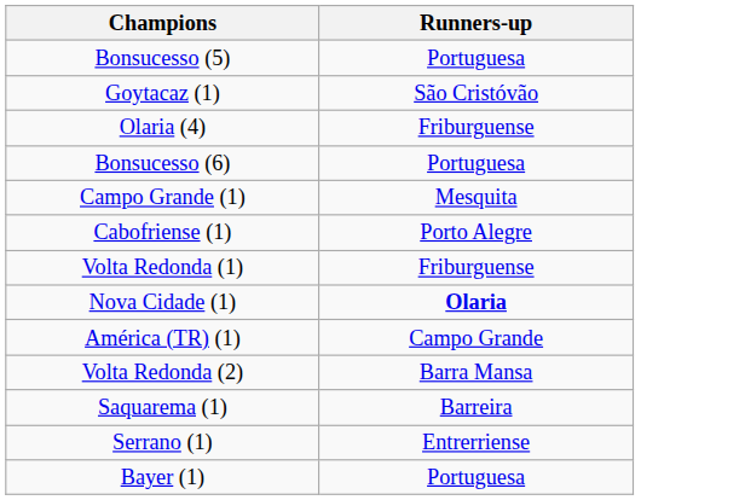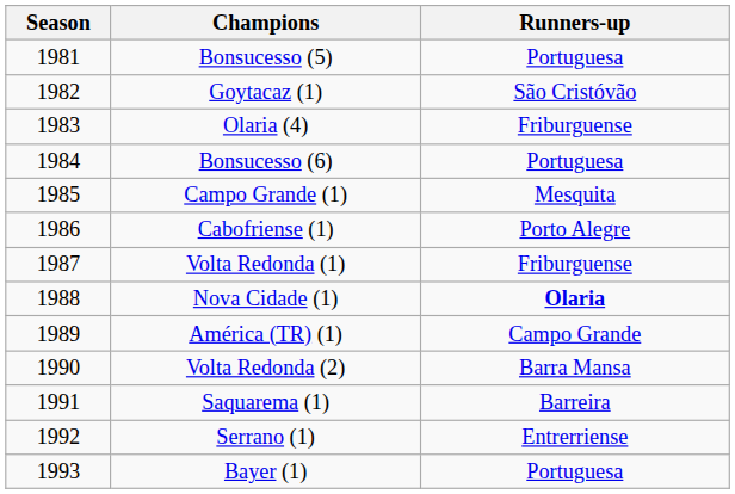 <table class="wikitable" style="text-align:center; margin-left:1em;">
 <tr>
+<th style="width:70px">Season</th>
 <th style="width:220px">Champions</th>
 <th style="width:220px">Runners-up</th>
 </tr>
 <tr>
+<td>1981</td>
 <td><a href='#'>Bonsucesso</a> (5)</td>
 <td><a href='#'>Portuguesa</a></td>
 </tr>
 <tr>
+<td>1982</td>
 <td><a href='#'>Goytacaz</a> (1)</td>
 <td><a href='#'>São Cristóvão</a></td>
 </tr>
 <tr>
+<td>1983</td>
 <td><a href='#'>Olaria</a> (4)</td>
 <td><a href='#'>Friburguense</a></td>
 </tr>
 <tr>
+<td>1984</td>
 <td><a href='#'>Bonsucesso</a> (6)</td>
 <td><a href='#'>Portuguesa</a></td>
 </tr>
 <tr>
+<td>1985</td>
 <td><a href='#'>Campo Grande</a> (1)</td>
 <td><a href='#'>Mesquita</a></td>
 </tr>
 <tr>
+<td>1986</td>
 <td><a href='#'>Cabofriense</a> (1)</td>
 <td><a href='#'>Porto Alegre</a></td>
 </tr>
 <tr>
+<td>1987</td>
 <td><a href='#'>Volta Redonda</a> (1)</td>
 <td><a href='#'>Friburguense</a></td>
 </tr>
 <tr>
+<td>1988</td>
 <td><a href='#'>Nova Cidade</a> (1)</td>
 <td><strong><a href='#'>Olaria</a></strong></td>
 </tr>
 <tr>
+<td>1989</td>
 <td><a href='#'>América (TR)</a> (1)</td>
 <td><a href='#'>Campo Grande</a></td>
 </tr>
 <tr>
+<td>1990</td>
 <td><a href='#'>Volta Redonda</a> (2)</td>
 <td><a href='#'>Barra Mansa</a></td>
 </tr>
 <tr>
+<td>1991</td>
 <td><a href='#'>Saquarema</a> (1)</td>
 <td><a href='#'>Barreira</a></td>
 </tr>
 <tr>
+<td>1992</td>
 <td><a href='#'>Serrano</a> (1)</td>
 <td><a href='#'>Entrerriense</a></td>
 </tr>
 <tr>
+<td>1993</td>
 <td><a href='#'>Bayer</a> (1)</td>
 <td><a href='#'>Portuguesa</a></td>
 </tr>
 </table>
